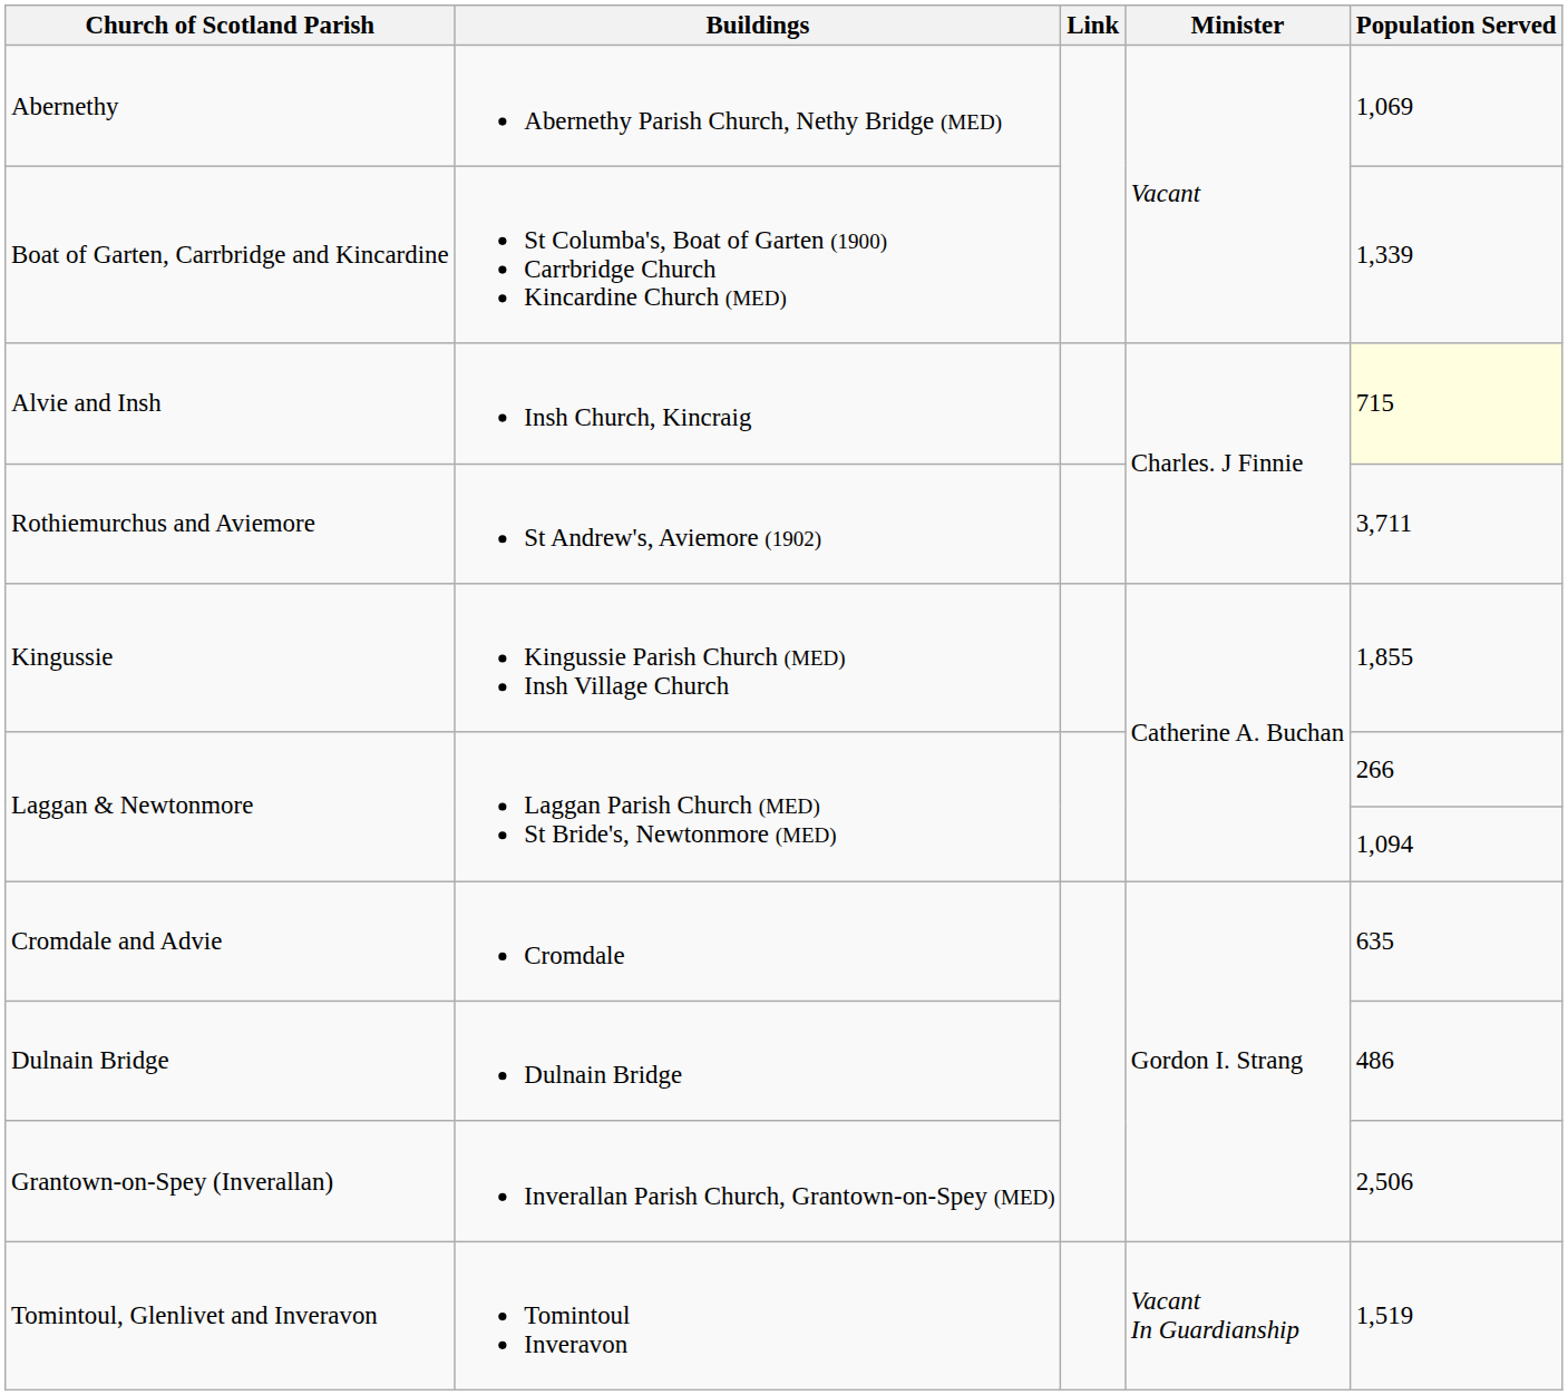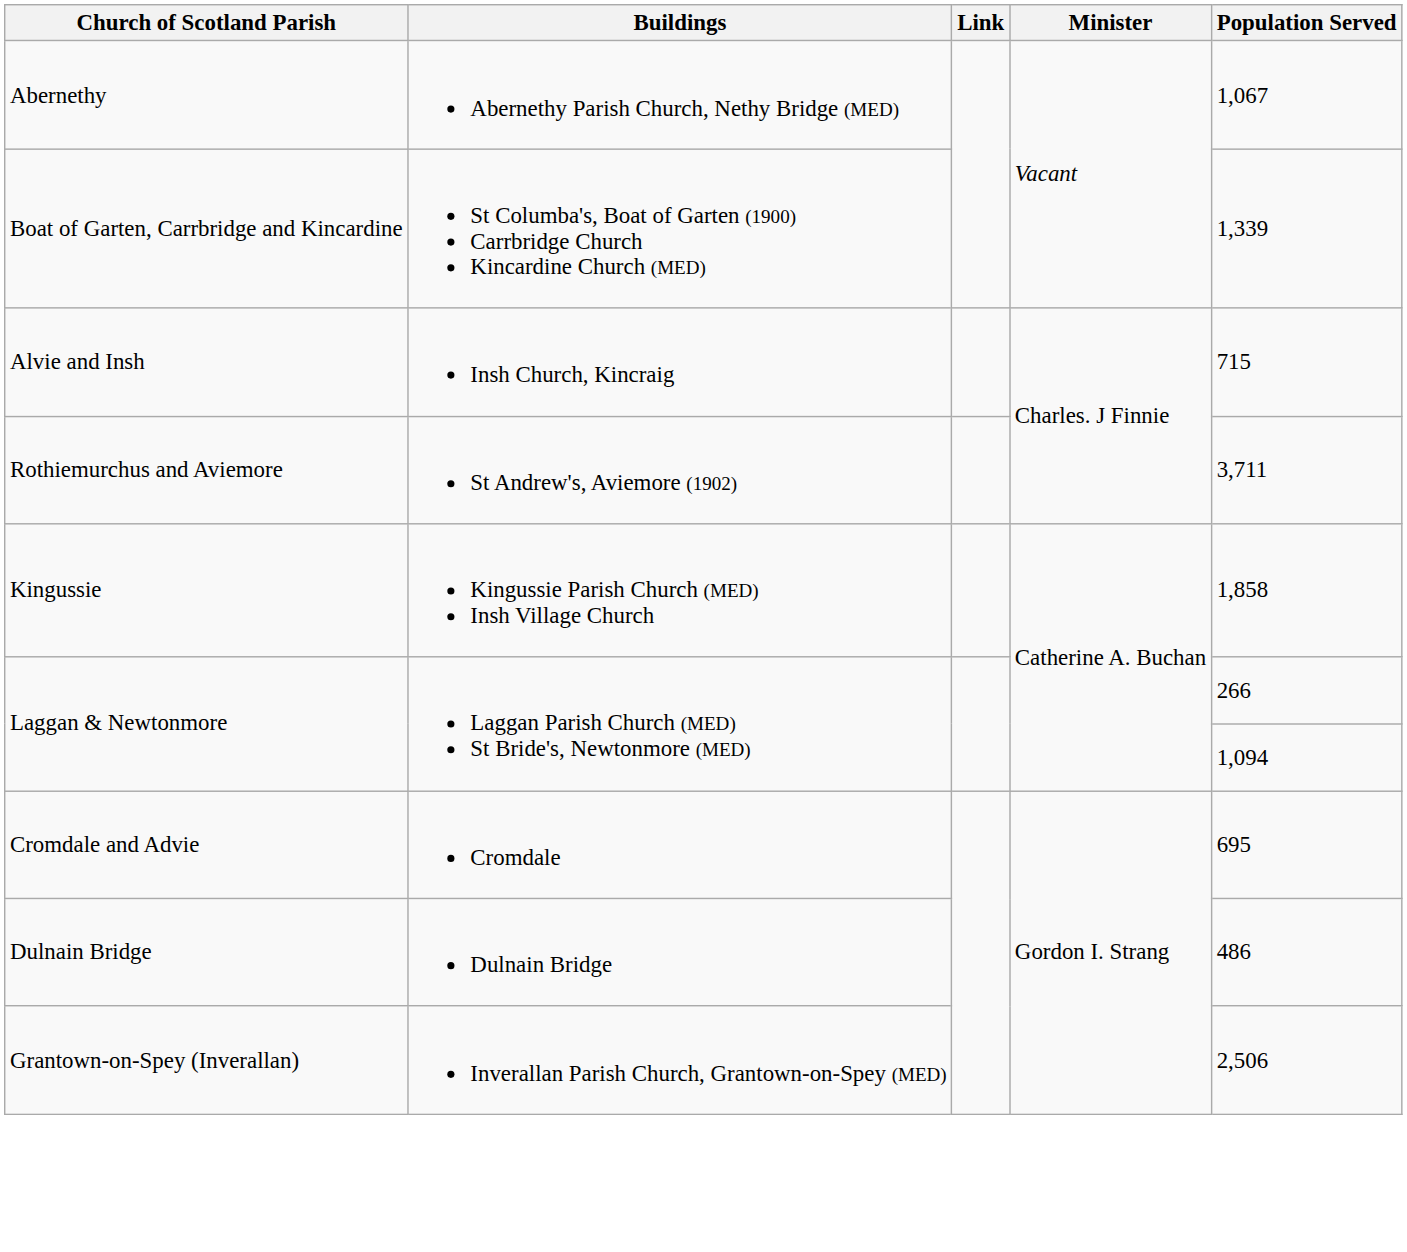 <table class="wikitable">
 <tr>
 <th>Church of Scotland Parish</th>
 <th>Buildings</th>
 <th>Link</th>
 <th>Minister</th>
 <th>Population Served</th>
 </tr>
 <tr>
 <td>Abernethy</td>
 <td><br><ul><li>Abernethy Parish Church, Nethy Bridge <small>(MED)</small></li></ul></td>
 <td rowspan="2"></td>
 <td rowspan="2"><em>Vacant</em></td>
-<td>1,069</td>
+<td>1,067</td>
 </tr>
 <tr>
 <td>Boat of Garten, Carrbridge and Kincardine</td>
 <td><br><ul><li>St Columba's, Boat of Garten <small>(1900)</small></li><li>Carrbridge Church</li><li>Kincardine Church <small>(MED)</small></li></ul></td>
 <td>1,339</td>
 </tr>
 <tr>
 <td>Alvie and Insh</td>
 <td><br><ul><li>Insh Church, Kincraig</li></ul></td>
 <td></td>
 <td rowspan="2">Charles. J Finnie</td>
-<td style="background: lightyellow;">715</td>
+<td>715</td>
 </tr>
 <tr>
 <td>Rothiemurchus and Aviemore</td>
 <td><br><ul><li>St Andrew's, Aviemore <small>(1902)</small></li></ul></td>
 <td></td>
 <td>3,711</td>
 </tr>
 <tr>
 <td>Kingussie</td>
 <td><br><ul><li>Kingussie Parish Church <small>(MED)</small></li><li>Insh Village Church</li></ul></td>
 <td></td>
 <td rowspan="3">Catherine A. Buchan</td>
-<td>1,855</td>
+<td>1,858</td>
 </tr>
 <tr>
 <td rowspan="2">Laggan & Newtonmore</td>
 <td rowspan="2"><br><ul><li>Laggan Parish Church <small>(MED)</small></li><li>St Bride's, Newtonmore <small>(MED)</small></li></ul></td>
 <td rowspan="2"></td>
 <td>266</td>
 </tr>
 <tr>
 <td>1,094</td>
 </tr>
 <tr>
 <td>Cromdale and Advie</td>
 <td><br><ul><li>Cromdale</li></ul></td>
 <td rowspan="3"></td>
 <td rowspan="3">Gordon I. Strang</td>
-<td>635</td>
+<td>695</td>
 </tr>
 <tr>
 <td>Dulnain Bridge</td>
 <td><br><ul><li>Dulnain Bridge</li></ul></td>
 <td>486</td>
 </tr>
 <tr>
 <td>Grantown-on-Spey (Inverallan)</td>
 <td><br><ul><li>Inverallan Parish Church, Grantown-on-Spey <small>(MED)</small></li></ul></td>
 <td>2,506</td>
 </tr>
-<tr>
-<td>Tomintoul, Glenlivet and Inveravon</td>
-<td><br><ul><li>Tomintoul</li><li>Inveravon</li></ul></td>
-<td></td>
-<td><em>Vacant</em><br><em>In Guardianship</em></td>
-<td>1,519</td>
-</tr>
 </table>
